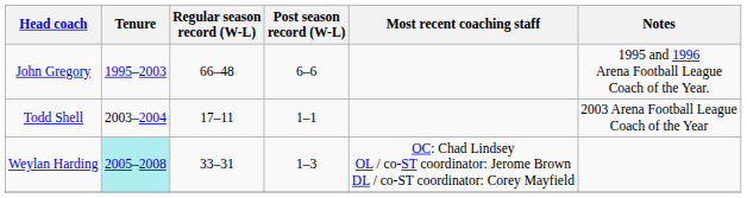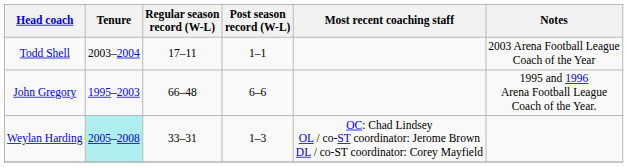 <table class="wikitable" style="text-align:center; font-size:90%;">
 <tr>
 <th><a href='#'>Head coach</a></th>
 <th>Tenure</th>
 <th>Regular season<br>record (W-L)</th>
 <th>Post season<br>record (W-L)</th>
 <th>Most recent coaching staff</th>
 <th>Notes</th>
 </tr>
 <tr>
+<td><a href='#'>Todd Shell</a></td>
+<td>2003–<a href='#'>2004</a></td>
+<td>17–11</td>
+<td>1–1</td>
+<td></td>
+<td>2003 Arena Football League<br>Coach of the Year</td>
+</tr>
+<tr>
 <td><a href='#'>John Gregory</a></td>
 <td><a href='#'>1995</a>–<a href='#'>2003</a></td>
 <td>66–48</td>
 <td>6–6</td>
 <td></td>
 <td>1995 and <a href='#'>1996</a><br>Arena Football League<br>Coach of the Year.</td>
-</tr>
-<tr>
-<td><a href='#'>Todd Shell</a></td>
-<td>2003–<a href='#'>2004</a></td>
-<td>17–11</td>
-<td>1–1</td>
-<td></td>
-<td>2003 Arena Football League<br>Coach of the Year</td>
 </tr>
 <tr>
 <td><a href='#'>Weylan Harding</a></td>
 <td style="background: paleturquoise;"><a href='#'>2005</a>–<a href='#'>2008</a></td>
 <td>33–31</td>
 <td>1–3</td>
 <td><a href='#'>OC</a>: Chad Lindsey<br><a href='#'>OL</a> / co-<a href='#'>ST</a> coordinator: Jerome Brown<br><a href='#'>DL</a> / co-ST coordinator: Corey Mayfield</td>
 <td></td>
 </tr>
 <tr>
 </tr>
 </table>
